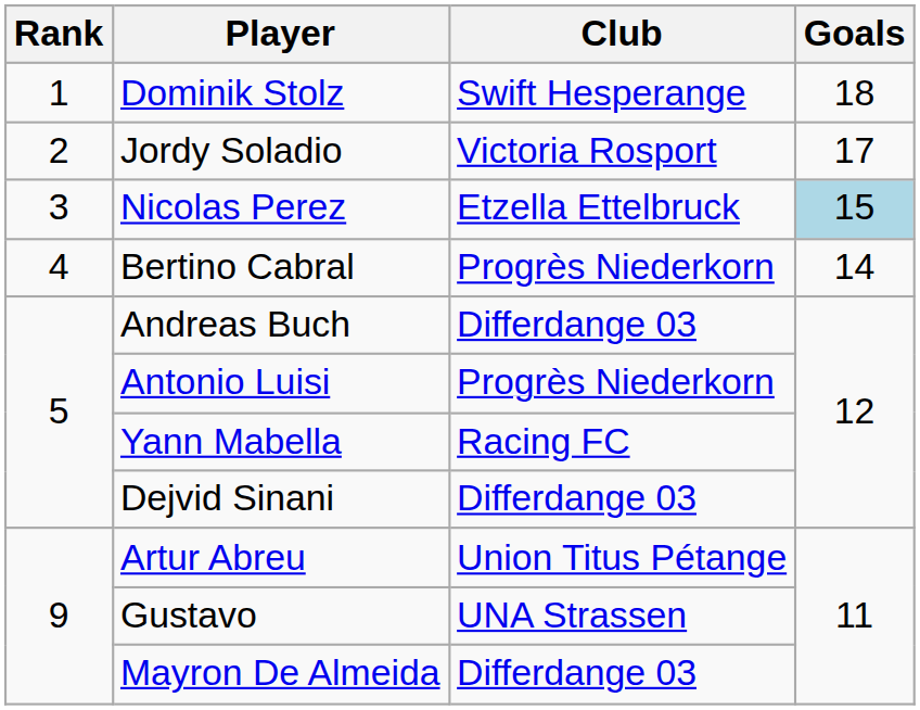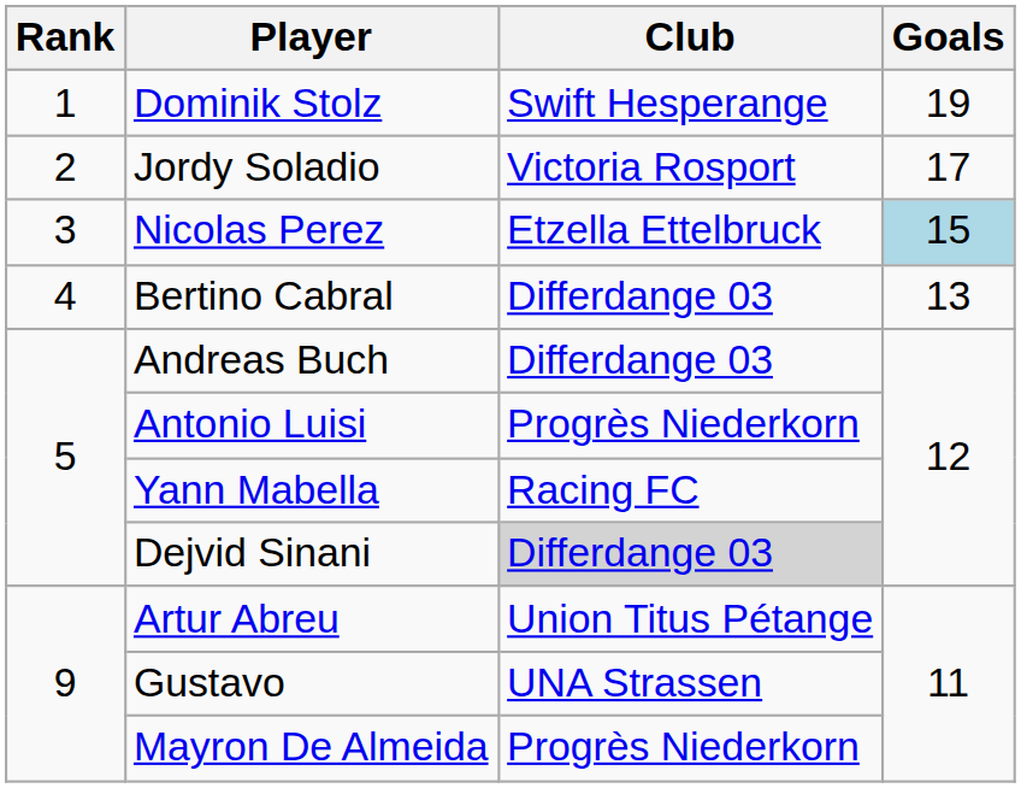 <table class="wikitable" style="text-align:center;">
 <tr>
 <th>Rank</th>
 <th>Player</th>
 <th>Club</th>
 <th>Goals</th>
 </tr>
 <tr>
 <td>1</td>
 <td align="left"> <a href='#'>Dominik Stolz</a></td>
 <td align="left"><a href='#'>Swift Hesperange</a></td>
-<td>18</td>
+<td>19</td>
 </tr>
 <tr>
 <td>2</td>
 <td align="left"> Jordy Soladio</td>
 <td align="left"><a href='#'>Victoria Rosport</a></td>
 <td>17</td>
 </tr>
 <tr>
 <td>3</td>
 <td align="left"> <a href='#'>Nicolas Perez</a></td>
 <td align="left"><a href='#'>Etzella Ettelbruck</a></td>
 <td style="background: lightblue;">15</td>
 </tr>
 <tr>
 <td>4</td>
 <td align="left"> Bertino Cabral</td>
-<td align="left"><a href='#'>Progrès Niederkorn</a></td>
-<td>14</td>
+<td align="left"><a href='#'>Differdange 03</a></td>
+<td>13</td>
 </tr>
 <tr>
 <td rowspan="4">5</td>
 <td align="left"> Andreas Buch</td>
 <td align="left"><a href='#'>Differdange 03</a></td>
 <td rowspan="4">12</td>
 </tr>
 <tr>
 <td align="left"> <a href='#'>Antonio Luisi</a></td>
 <td align="left"><a href='#'>Progrès Niederkorn</a></td>
 </tr>
 <tr>
 <td align="left"> <a href='#'>Yann Mabella</a></td>
 <td align="left"><a href='#'>Racing FC</a></td>
 </tr>
 <tr>
 <td align="left"> Dejvid Sinani</td>
-<td align="left"><a href='#'>Differdange 03</a></td>
+<td align="left" style="background: lightgrey;"><a href='#'>Differdange 03</a></td>
 </tr>
 <tr>
 <td rowspan="3">9</td>
 <td align="left"> <a href='#'>Artur Abreu</a></td>
 <td align="left"><a href='#'>Union Titus Pétange</a></td>
 <td rowspan="3">11</td>
 </tr>
 <tr>
 <td align="left"> Gustavo</td>
 <td align="left"><a href='#'>UNA Strassen</a></td>
 </tr>
 <tr>
 <td align="left"> <a href='#'>Mayron De Almeida</a></td>
-<td align="left"><a href='#'>Differdange 03</a></td>
+<td align="left"><a href='#'>Progrès Niederkorn</a></td>
 </tr>
 </table>
